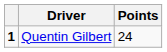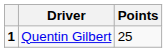 <table class="wikitable" style="font-size: 90%;">
 <tr>
 <th></th>
 <th>Driver</th>
 <th>Points</th>
 </tr>
 <tr>
 <td><strong>1</strong></td>
 <td> <a href='#'>Quentin Gilbert</a></td>
-<td>24</td>
+<td>25</td>
 </tr>
 </table>
